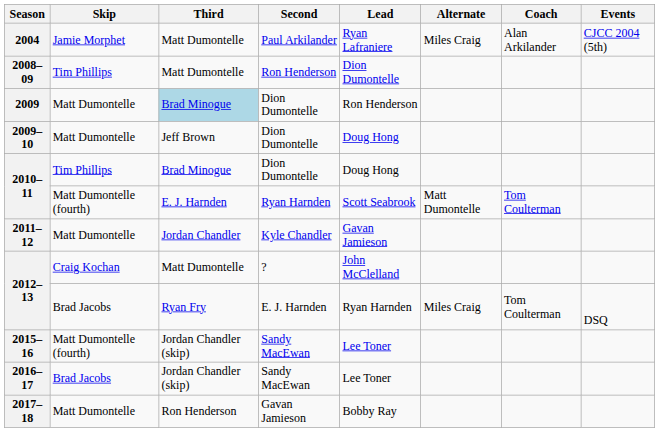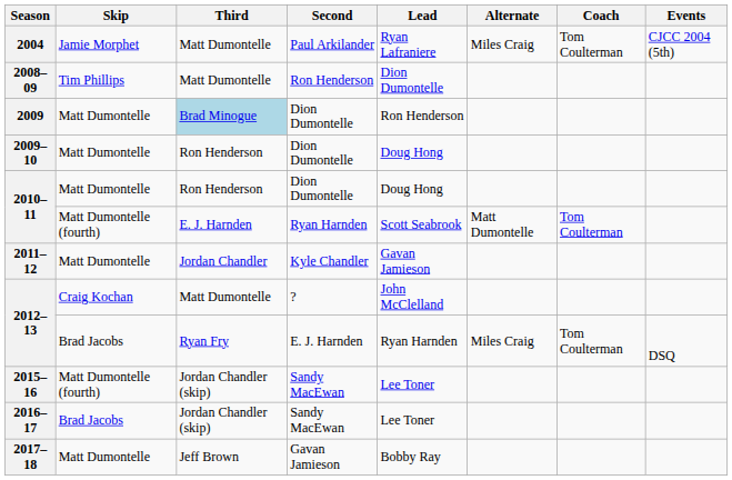 <table class="wikitable">
 <tr>
 <th scope="col">Season</th>
 <th scope="col">Skip</th>
 <th scope="col">Third</th>
 <th scope="col">Second</th>
 <th scope="col">Lead</th>
 <th scope="col">Alternate</th>
 <th scope="col">Coach</th>
 <th scope="col">Events</th>
 </tr>
 <tr>
 <th scope="row">2004</th>
 <td><a href='#'>Jamie Morphet</a></td>
 <td>Matt Dumontelle</td>
 <td><a href='#'>Paul Arkilander</a></td>
 <td><a href='#'>Ryan Lafraniere</a></td>
 <td>Miles Craig</td>
-<td>Alan Arkilander</td>
+<td>Tom Coulterman</td>
 <td><a href='#'>CJCC 2004</a> (5th)</td>
 </tr>
 <tr>
 <th scope="row">2008–09</th>
 <td><a href='#'>Tim Phillips</a></td>
 <td>Matt Dumontelle</td>
 <td><a href='#'>Ron Henderson</a></td>
 <td><a href='#'>Dion Dumontelle</a></td>
 <td></td>
 <td></td>
 <td></td>
 </tr>
 <tr>
 <th scope="row">2009</th>
 <td>Matt Dumontelle</td>
 <td style="background: lightblue;"><a href='#'>Brad Minogue</a></td>
 <td>Dion Dumontelle</td>
 <td>Ron Henderson</td>
 <td></td>
 <td></td>
 <td></td>
 </tr>
 <tr>
 <th scope="row">2009–10</th>
 <td>Matt Dumontelle</td>
-<td>Jeff Brown</td>
+<td>Ron Henderson</td>
 <td>Dion Dumontelle</td>
 <td><a href='#'>Doug Hong</a></td>
 <td></td>
 <td></td>
 <td></td>
 </tr>
 <tr>
 <th scope="row" rowspan=2>2010–11</th>
-<td><a href='#'>Tim Phillips</a></td>
-<td><a href='#'>Brad Minogue</a></td>
+<td>Matt Dumontelle</td>
+<td>Ron Henderson</td>
 <td>Dion Dumontelle</td>
 <td>Doug Hong</td>
 <td></td>
 <td></td>
 <td></td>
 </tr>
 <tr>
 <td>Matt Dumontelle (fourth)</td>
 <td><a href='#'>E. J. Harnden</a></td>
 <td><a href='#'>Ryan Harnden</a></td>
 <td><a href='#'>Scott Seabrook</a></td>
 <td>Matt Dumontelle</td>
 <td><a href='#'>Tom Coulterman</a></td>
 <td> </td>
 </tr>
 <tr>
 <th scope="row">2011–12</th>
 <td>Matt Dumontelle</td>
 <td><a href='#'>Jordan Chandler</a></td>
 <td><a href='#'>Kyle Chandler</a></td>
 <td><a href='#'>Gavan Jamieson</a></td>
 <td></td>
 <td></td>
 <td></td>
 </tr>
 <tr>
 <th scope="row" rowspan=2>2012–13</th>
 <td><a href='#'>Craig Kochan</a></td>
 <td>Matt Dumontelle</td>
 <td>?</td>
 <td><a href='#'>John McClelland</a></td>
 <td></td>
 <td></td>
 <td></td>
 </tr>
 <tr>
 <td>Brad Jacobs</td>
 <td><a href='#'>Ryan Fry</a></td>
 <td>E. J. Harnden</td>
 <td>Ryan Harnden</td>
 <td>Miles Craig</td>
 <td>Tom Coulterman</td>
 <td> <br> <br>DSQ</td>
 </tr>
 <tr>
 <th scope="row">2015–16</th>
 <td>Matt Dumontelle (fourth)</td>
 <td>Jordan Chandler (skip)</td>
 <td><a href='#'>Sandy MacEwan</a></td>
 <td><a href='#'>Lee Toner</a></td>
 <td></td>
 <td></td>
 <td></td>
 </tr>
 <tr>
 <th scope="row">2016–17</th>
 <td><a href='#'>Brad Jacobs</a></td>
 <td>Jordan Chandler (skip)</td>
 <td>Sandy MacEwan</td>
 <td>Lee Toner</td>
 <td></td>
 <td></td>
 <td></td>
 </tr>
 <tr>
 <th scope="row">2017–18</th>
 <td>Matt Dumontelle</td>
-<td>Ron Henderson</td>
+<td>Jeff Brown</td>
 <td>Gavan Jamieson</td>
 <td>Bobby Ray</td>
 <td></td>
 <td></td>
 <td></td>
 </tr>
 </table>
